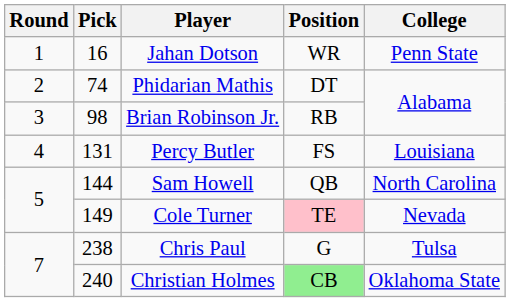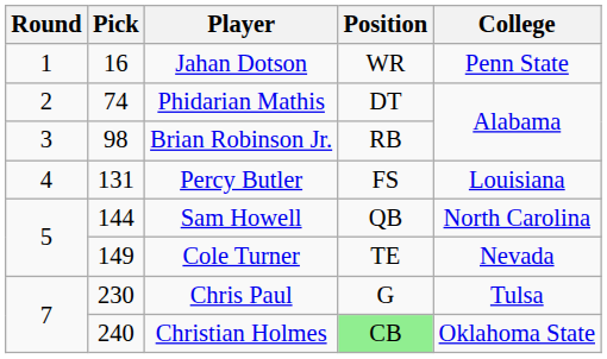 <table class="wikitable sortable sortable" style="text-align:center;">
 <tr>
 <th>Round</th>
 <th>Pick</th>
 <th>Player</th>
 <th>Position</th>
 <th>College</th>
 </tr>
 <tr>
 <td>1</td>
 <td>16</td>
 <td><a href='#'>Jahan Dotson</a></td>
 <td>WR</td>
 <td><a href='#'>Penn State</a></td>
 </tr>
 <tr>
 <td>2</td>
 <td>74</td>
 <td><a href='#'>Phidarian Mathis</a></td>
 <td>DT</td>
 <td rowspan="2"><a href='#'>Alabama</a></td>
 </tr>
 <tr>
 <td>3</td>
 <td>98</td>
 <td><a href='#'>Brian Robinson Jr.</a></td>
 <td>RB</td>
 </tr>
 <tr>
 <td>4</td>
 <td>131</td>
 <td><a href='#'>Percy Butler</a></td>
 <td>FS</td>
 <td><a href='#'>Louisiana</a></td>
 </tr>
 <tr>
 <td rowspan="2">5</td>
 <td>144</td>
 <td><a href='#'>Sam Howell</a></td>
 <td>QB</td>
 <td><a href='#'>North Carolina</a></td>
 </tr>
 <tr>
 <td>149</td>
 <td><a href='#'>Cole Turner</a></td>
-<td style="background: pink;">TE</td>
+<td>TE</td>
 <td><a href='#'>Nevada</a></td>
 </tr>
 <tr>
 <td rowspan="2">7</td>
-<td>238</td>
+<td>230</td>
 <td><a href='#'>Chris Paul</a></td>
 <td>G</td>
 <td><a href='#'>Tulsa</a></td>
 </tr>
 <tr>
 <td>240</td>
 <td><a href='#'>Christian Holmes</a></td>
 <td style="background: lightgreen;">CB</td>
 <td><a href='#'>Oklahoma State</a></td>
 </tr>
 </table>
